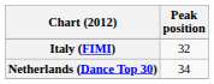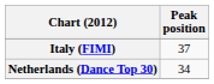 <table class="wikitable plainrowheaders sortable" style="text-align:center">
 <tr>
 <th>Chart (2012)</th>
 <th>Peak<br>position</th>
 </tr>
 <tr>
 </tr>
 <tr>
 </tr>
 <tr>
 </tr>
 <tr>
 </tr>
 <tr>
 </tr>
 <tr>
 <th scope="row">Italy (<a href='#'>FIMI</a>)</th>
-<td>32</td>
+<td>37</td>
 </tr>
 <tr>
 <th scope="row">Netherlands (<a href='#'>Dance Top 30</a>)</th>
 <td>34</td>
 </tr>
 <tr>
 </tr>
 </table>
